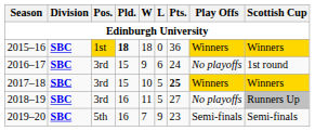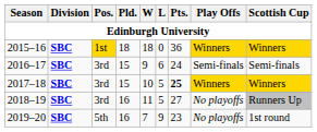 <table class="wikitable">
 <tr>
 <th>Season</th>
 <th>Division</th>
 <th>Pos.</th>
 <th>Pld.</th>
 <th>W</th>
 <th>L</th>
 <th>Pts.</th>
 <th>Play Offs</th>
 <th>Scottish Cup</th>
 </tr>
 <tr>
 <td colspan="10" align=center bgcolor="#ffffff"><span><strong>Edinburgh University</strong></span></td>
 </tr>
 <tr>
 <td>2015–16</td>
 <td><strong><a href='#'>SBC</a></strong></td>
 <td bgcolor=gold>1st</td>
-<td><strong>18</strong></td>
+<td>18</td>
 <td>18</td>
 <td>0</td>
 <td>36</td>
 <td bgcolor=gold>Winners</td>
 <td bgcolor=gold>Winners</td>
 </tr>
 <tr>
 <td>2016–17</td>
 <td><strong><a href='#'>SBC</a></strong></td>
 <td>3rd</td>
 <td>15</td>
 <td>9</td>
 <td>6</td>
 <td>24</td>
-<td><em>No playoffs</em></td>
-<td>1st round</td>
+<td>Semi-finals</td>
+<td>Semi-finals</td>
 </tr>
 <tr>
 <td>2017–18</td>
 <td><strong><a href='#'>SBC</a></strong></td>
 <td>3rd</td>
 <td>15</td>
 <td>10</td>
 <td>5</td>
 <td><strong>25</strong></td>
 <td bgcolor=gold>Winners</td>
 <td bgcolor=gold>Winners</td>
 </tr>
 <tr>
 <td>2018–19</td>
 <td><strong><a href='#'>SBC</a></strong></td>
 <td>3rd</td>
 <td>16</td>
 <td>11</td>
 <td>5</td>
 <td>27</td>
 <td><em>No playoffs</em></td>
 <td bgcolor=silver>Runners Up</td>
 </tr>
 <tr>
 <td>2019–20</td>
 <td><strong><a href='#'>SBC</a></strong></td>
 <td>5th</td>
 <td>16</td>
 <td>7</td>
 <td>9</td>
 <td>23</td>
-<td>Semi-finals</td>
-<td>Semi-finals</td>
+<td><em>No playoffs</em></td>
+<td>1st round</td>
 </tr>
 </table>
